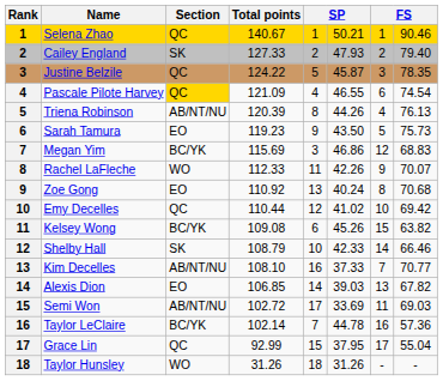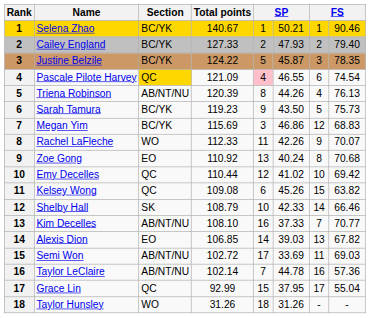 <table class="wikitable sortable">
 <tr>
 <th>Rank</th>
 <th>Name</th>
 <th>Section</th>
 <th>Total points</th>
 <th colspan="2" width="80px"><a href='#'>SP</a></th>
 <th colspan="2" width="80px"><a href='#'>FS</a></th>
 </tr>
 <tr bgcolor="gold">
 <td align="center"><strong>1</strong></td>
 <td><a href='#'>Selena Zhao</a></td>
-<td>QC</td>
+<td>BC/YK</td>
 <td align="center">140.67</td>
 <td align="center">1</td>
 <td align="center">50.21</td>
 <td align="center">1</td>
 <td align="center">90.46</td>
 </tr>
 <tr bgcolor="silver">
 <td align="center"><strong>2</strong></td>
 <td><a href='#'>Cailey England</a></td>
-<td>SK</td>
+<td>BC/YK</td>
 <td align="center">127.33</td>
 <td align="center">2</td>
 <td align="center">47.93</td>
 <td align="center">2</td>
 <td align="center">79.40</td>
 </tr>
 <tr bgcolor="cc9966">
 <td align="center"><strong>3</strong></td>
 <td><a href='#'>Justine Belzile</a></td>
-<td>QC</td>
+<td>BC/YK</td>
 <td align="center">124.22</td>
 <td align="center">5</td>
 <td align="center">45.87</td>
 <td align="center">3</td>
 <td align="center">78.35</td>
 </tr>
 <tr>
 <th>4</th>
 <td><a href='#'>Pascale Pilote Harvey</a></td>
 <td style="background: gold;">QC</td>
 <td align="center">121.09</td>
-<td align="center">4</td>
+<td align="center" style="background: pink;">4</td>
 <td align="center">46.55</td>
 <td align="center">6</td>
 <td align="center">74.54</td>
 </tr>
 <tr>
 <th>5</th>
 <td><a href='#'>Triena Robinson</a></td>
 <td>AB/NT/NU</td>
 <td align="center">120.39</td>
 <td align="center">8</td>
 <td align="center">44.26</td>
 <td align="center">4</td>
 <td align="center">76.13</td>
 </tr>
 <tr>
 <th>6</th>
 <td><a href='#'>Sarah Tamura</a></td>
-<td>EO</td>
+<td>BC/YK</td>
 <td align="center">119.23</td>
 <td align="center">9</td>
 <td align="center">43.50</td>
 <td align="center">5</td>
 <td align="center">75.73</td>
 </tr>
 <tr>
 <th>7</th>
 <td><a href='#'>Megan Yim</a></td>
 <td>BC/YK</td>
 <td align="center">115.69</td>
 <td align="center">3</td>
 <td align="center">46.86</td>
 <td align="center">12</td>
 <td align="center">68.83</td>
 </tr>
 <tr>
 <th>8</th>
 <td><a href='#'>Rachel LaFleche</a></td>
 <td>WO</td>
 <td align="center">112.33</td>
 <td align="center">11</td>
 <td align="center">42.26</td>
 <td align="center">9</td>
 <td align="center">70.07</td>
 </tr>
 <tr>
 <th>9</th>
 <td><a href='#'>Zoe Gong</a></td>
 <td>EO</td>
 <td align="center">110.92</td>
 <td align="center">13</td>
 <td align="center">40.24</td>
 <td align="center">8</td>
 <td align="center">70.68</td>
 </tr>
 <tr>
 <th>10</th>
 <td><a href='#'>Emy Decelles</a></td>
 <td>QC</td>
 <td align="center">110.44</td>
 <td align="center">12</td>
 <td align="center">41.02</td>
 <td align="center">10</td>
 <td align="center">69.42</td>
 </tr>
 <tr>
 <th>11</th>
 <td><a href='#'>Kelsey Wong</a></td>
-<td>BC/YK</td>
+<td>QC</td>
 <td align="center">109.08</td>
 <td align="center">6</td>
 <td align="center">45.26</td>
 <td align="center">15</td>
 <td align="center">63.82</td>
 </tr>
 <tr>
 <th>12</th>
 <td><a href='#'>Shelby Hall</a></td>
 <td>SK</td>
 <td align="center">108.79</td>
 <td align="center">10</td>
 <td align="center">42.33</td>
 <td align="center">14</td>
 <td align="center">66.46</td>
 </tr>
 <tr>
 <th>13</th>
 <td><a href='#'>Kim Decelles</a></td>
 <td>AB/NT/NU</td>
 <td align="center">108.10</td>
 <td align="center">16</td>
 <td align="center">37.33</td>
 <td align="center">7</td>
 <td align="center">70.77</td>
 </tr>
 <tr>
 <th>14</th>
 <td><a href='#'>Alexis Dion</a></td>
 <td>EO</td>
 <td align="center">106.85</td>
 <td align="center">14</td>
 <td align="center">39.03</td>
 <td align="center">13</td>
 <td align="center">67.82</td>
 </tr>
 <tr>
 <th>15</th>
 <td><a href='#'>Semi Won</a></td>
 <td>AB/NT/NU</td>
 <td align="center">102.72</td>
 <td align="center">17</td>
 <td align="center">33.69</td>
 <td align="center">11</td>
 <td align="center">69.03</td>
 </tr>
 <tr>
 <th>16</th>
 <td><a href='#'>Taylor LeClaire</a></td>
-<td>BC/YK</td>
+<td>AB/NT/NU</td>
 <td align="center">102.14</td>
 <td align="center">7</td>
 <td align="center">44.78</td>
 <td align="center">16</td>
 <td align="center">57.36</td>
 </tr>
 <tr>
 <th>17</th>
 <td><a href='#'>Grace Lin</a></td>
 <td>QC</td>
 <td align="center">92.99</td>
 <td align="center">15</td>
 <td align="center">37.95</td>
 <td align="center">17</td>
 <td align="center">55.04</td>
 </tr>
 <tr>
 <th>18</th>
 <td><a href='#'>Taylor Hunsley</a></td>
 <td>WO</td>
 <td align="center">31.26</td>
 <td align="center">18</td>
 <td align="center">31.26</td>
 <td align="center">-</td>
 <td align="center">-</td>
 </tr>
 </table>
